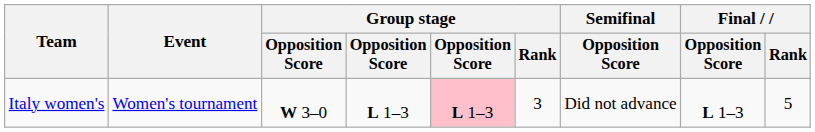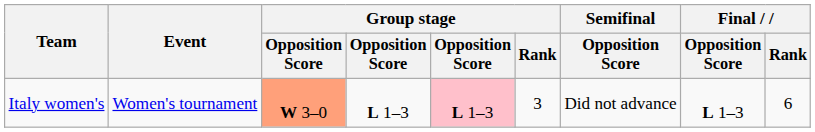 <table class="wikitable" style="text-align:center; font-size:90%">
 <tr>
 <th rowspan=2>Team</th>
 <th rowspan=2>Event</th>
 <th colspan=4>Group stage</th>
 <th>Semifinal</th>
 <th colspan=2>Final /  / </th>
 </tr>
 <tr style="font-size:95%">
 <th>Opposition<br>Score</th>
 <th>Opposition<br>Score</th>
 <th>Opposition<br>Score</th>
 <th>Rank</th>
 <th>Opposition<br>Score</th>
 <th>Opposition<br>Score</th>
 <th>Rank</th>
 </tr>
 <tr>
 <td align=left><a href='#'>Italy women's</a></td>
 <td align=left><a href='#'>Women's tournament</a></td>
-<td><br><strong>W</strong> 3–0</td>
+<td style="background: lightsalmon;"><br><strong>W</strong> 3–0</td>
 <td><br><strong>L</strong> 1–3</td>
 <td style="background: pink;"><br><strong>L</strong> 1–3</td>
 <td>3</td>
 <td>Did not advance</td>
 <td><br><strong>L</strong> 1–3</td>
-<td>5</td>
+<td>6</td>
 </tr>
 </table>
